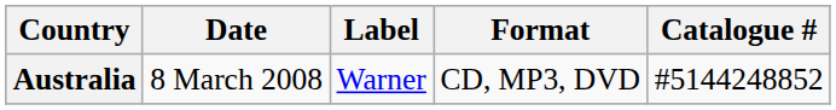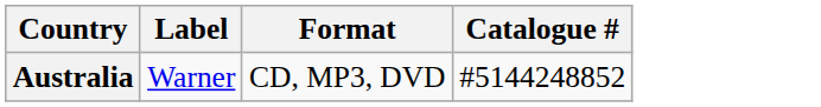 <table class="wikitable">
 <tr>
 <th scope="col">Country</th>
-<th scope="col">Date</th>
 <th scope="col">Label</th>
 <th scope="col">Format</th>
 <th scope="col">Catalogue #</th>
 </tr>
 <tr>
 <th scope="row">Australia</th>
-<td>8 March 2008</td>
 <td><a href='#'>Warner</a></td>
 <td>CD, MP3, DVD</td>
 <td>#5144248852</td>
 </tr>
 </table>
